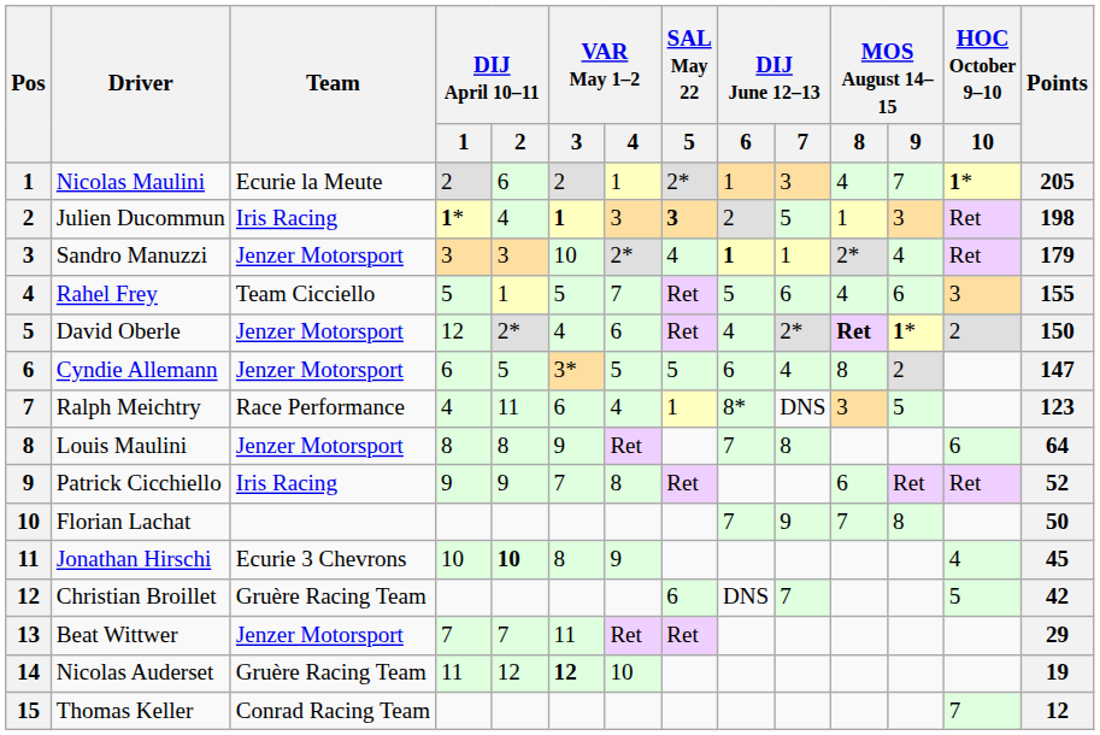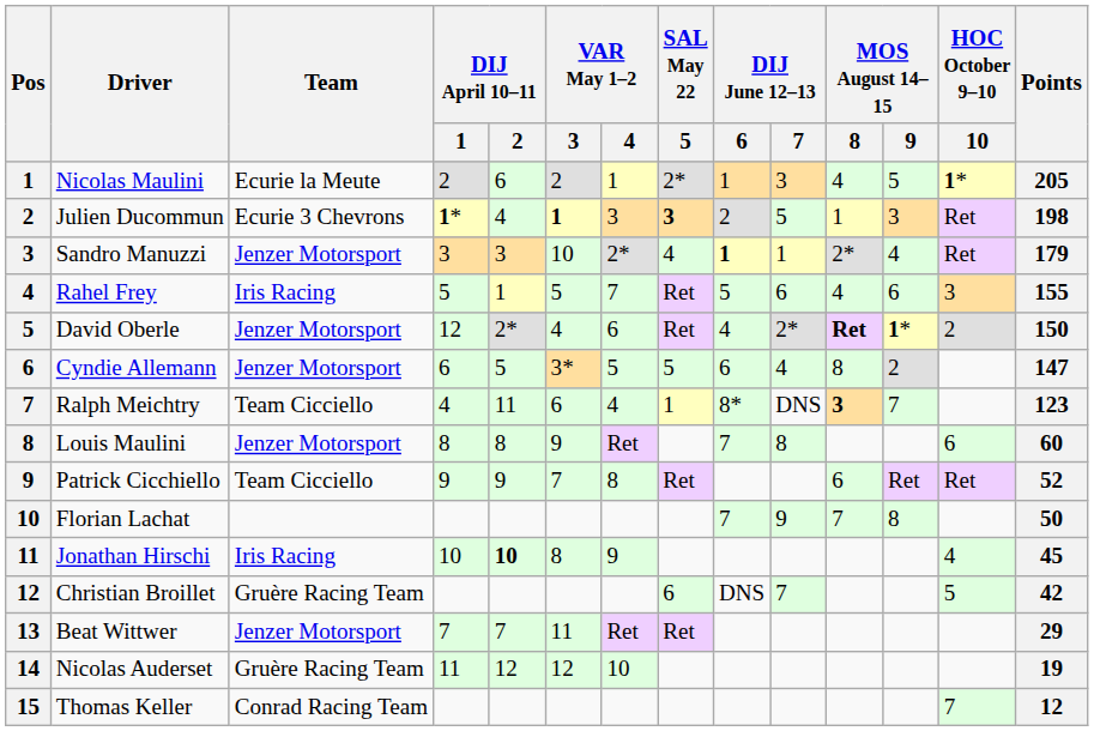 <table class="wikitable" style="font-size:85%">
 <tr>
 <th rowspan=2>Pos</th>
 <th rowspan=2>Driver</th>
 <th rowspan=2>Team</th>
 <th colspan=2><br><a href='#'>DIJ</a><br><small>April 10–11</small></th>
 <th colspan=2> <a href='#'>VAR</a><br><small>May 1–2</small></th>
 <th> <a href='#'>SAL</a><br><small>May 22</small></th>
 <th colspan=2><br><a href='#'>DIJ</a><br><small>June 12–13</small></th>
 <th colspan=2><br><a href='#'>MOS</a><br><small>August 14–15</small></th>
 <th> <a href='#'>HOC</a><br><small>October 9–10</small></th>
 <th rowspan=2>Points</th>
 </tr>
 <tr>
 <th width="27">1</th>
 <th width="27">2</th>
 <th width="27">3</th>
 <th width="27">4</th>
 <th width="27">5</th>
 <th width="27">6</th>
 <th width="27">7</th>
 <th width="27">8</th>
 <th width="27">9</th>
 <th width="27">10</th>
 </tr>
 <tr>
 <th>1</th>
 <td> <a href='#'>Nicolas Maulini</a></td>
 <td>Ecurie la Meute</td>
 <td style="background:#DFDFDF;">2</td>
 <td style="background:#DFFFDF;">6</td>
 <td style="background:#DFDFDF;">2</td>
 <td style="background:#FFFFBF;">1</td>
 <td style="background:#DFDFDF;">2*</td>
 <td style="background:#FFDF9F;">1</td>
 <td style="background:#FFDF9F;">3</td>
 <td style="background:#DFFFDF;">4</td>
-<td style="background:#DFFFDF;">7</td>
+<td style="background:#DFFFDF;">5</td>
 <td style="background:#FFFFBF;"><strong>1</strong>*</td>
 <th>205</th>
 </tr>
 <tr>
 <th>2</th>
 <td> Julien Ducommun</td>
-<td><a href='#'>Iris Racing</a></td>
+<td>Ecurie 3 Chevrons</td>
 <td style="background:#FFFFBF;"><strong>1</strong>*</td>
 <td style="background:#DFFFDF;">4</td>
 <td style="background:#FFFFBF;"><strong>1</strong></td>
 <td style="background:#FFDF9F;">3</td>
 <td style="background:#FFDF9F;"><strong>3</strong></td>
 <td style="background:#DFDFDF;">2</td>
 <td style="background:#DFFFDF;">5</td>
 <td style="background:#FFFFBF;">1</td>
 <td style="background:#FFDF9F;">3</td>
 <td style="background:#EFCFFF;">Ret</td>
 <th>198</th>
 </tr>
 <tr>
 <th>3</th>
 <td> Sandro Manuzzi</td>
 <td><a href='#'>Jenzer Motorsport</a></td>
 <td style="background:#FFDF9F;">3</td>
 <td style="background:#FFDF9F;">3</td>
 <td style="background:#DFFFDF;">10</td>
 <td style="background:#DFDFDF;">2*</td>
 <td style="background:#DFFFDF;">4</td>
 <td style="background:#FFFFBF;"><strong>1</strong></td>
 <td style="background:#FFFFBF;">1</td>
 <td style="background:#DFDFDF;">2*</td>
 <td style="background:#DFFFDF;">4</td>
 <td style="background:#EFCFFF;">Ret</td>
 <th>179</th>
 </tr>
 <tr>
 <th>4</th>
 <td> <a href='#'>Rahel Frey</a></td>
-<td>Team Cicciello</td>
+<td><a href='#'>Iris Racing</a></td>
 <td style="background:#DFFFDF;">5</td>
 <td style="background:#FFFFBF;">1</td>
 <td style="background:#DFFFDF;">5</td>
 <td style="background:#DFFFDF;">7</td>
 <td style="background:#EFCFFF;">Ret</td>
 <td style="background:#DFFFDF;">5</td>
 <td style="background:#DFFFDF;">6</td>
 <td style="background:#DFFFDF;">4</td>
 <td style="background:#DFFFDF;">6</td>
 <td style="background:#FFDF9F;">3</td>
 <th>155</th>
 </tr>
 <tr>
 <th>5</th>
 <td> David Oberle</td>
 <td><a href='#'>Jenzer Motorsport</a></td>
 <td style="background:#DFFFDF;">12</td>
 <td style="background:#DFDFDF;">2*</td>
 <td style="background:#DFFFDF;">4</td>
 <td style="background:#DFFFDF;">6</td>
 <td style="background:#EFCFFF;">Ret</td>
 <td style="background:#DFFFDF;">4</td>
 <td style="background:#DFDFDF;">2*</td>
 <td style="background:#EFCFFF;"><strong>Ret</strong></td>
 <td style="background:#FFFFBF;"><strong>1</strong>*</td>
 <td style="background:#DFDFDF;">2</td>
 <th>150</th>
 </tr>
 <tr>
 <th>6</th>
 <td> <a href='#'>Cyndie Allemann</a></td>
 <td><a href='#'>Jenzer Motorsport</a></td>
 <td style="background:#DFFFDF;">6</td>
 <td style="background:#DFFFDF;">5</td>
 <td style="background:#FFDF9F;">3*</td>
 <td style="background:#DFFFDF;">5</td>
 <td style="background:#DFFFDF;">5</td>
 <td style="background:#DFFFDF;">6</td>
 <td style="background:#DFFFDF;">4</td>
 <td style="background:#DFFFDF;">8</td>
 <td style="background:#DFDFDF;">2</td>
 <td></td>
 <th>147</th>
 </tr>
 <tr>
 <th>7</th>
 <td> Ralph Meichtry</td>
-<td>Race Performance</td>
+<td>Team Cicciello</td>
 <td style="background:#DFFFDF;">4</td>
 <td style="background:#DFFFDF;">11</td>
 <td style="background:#DFFFDF;">6</td>
 <td style="background:#DFFFDF;">4</td>
 <td style="background:#FFFFBF;">1</td>
 <td style="background:#DFFFDF;">8*</td>
 <td>DNS</td>
-<td style="background:#FFDF9F;">3</td>
-<td style="background:#DFFFDF;">5</td>
+<td style="background:#FFDF9F;"><strong>3</strong></td>
+<td style="background:#DFFFDF;">7</td>
 <td></td>
 <th>123</th>
 </tr>
 <tr>
 <th>8</th>
 <td> Louis Maulini</td>
 <td><a href='#'>Jenzer Motorsport</a></td>
 <td style="background:#DFFFDF;">8</td>
 <td style="background:#DFFFDF;">8</td>
 <td style="background:#DFFFDF;">9</td>
 <td style="background:#EFCFFF;">Ret</td>
 <td></td>
 <td style="background:#DFFFDF;">7</td>
 <td style="background:#DFFFDF;">8</td>
 <td></td>
 <td></td>
 <td style="background:#DFFFDF;">6</td>
-<th>64</th>
+<th>60</th>
 </tr>
 <tr>
 <th>9</th>
 <td> Patrick Cicchiello</td>
-<td><a href='#'>Iris Racing</a></td>
+<td>Team Cicciello</td>
 <td style="background:#DFFFDF;">9</td>
 <td style="background:#DFFFDF;">9</td>
 <td style="background:#DFFFDF;">7</td>
 <td style="background:#DFFFDF;">8</td>
 <td style="background:#EFCFFF;">Ret</td>
 <td></td>
 <td></td>
 <td style="background:#DFFFDF;">6</td>
 <td style="background:#EFCFFF;">Ret</td>
 <td style="background:#EFCFFF;">Ret</td>
 <th>52</th>
 </tr>
 <tr>
 <th>10</th>
 <td> Florian Lachat</td>
 <td></td>
 <td></td>
 <td></td>
 <td></td>
 <td></td>
 <td></td>
 <td style="background:#DFFFDF;">7</td>
 <td style="background:#DFFFDF;">9</td>
 <td style="background:#DFFFDF;">7</td>
 <td style="background:#DFFFDF;">8</td>
 <td></td>
 <th>50</th>
 </tr>
 <tr>
 <th>11</th>
 <td> <a href='#'>Jonathan Hirschi</a></td>
-<td>Ecurie 3 Chevrons</td>
+<td><a href='#'>Iris Racing</a></td>
 <td style="background:#DFFFDF;">10</td>
 <td style="background:#DFFFDF;"><strong>10</strong></td>
 <td style="background:#DFFFDF;">8</td>
 <td style="background:#DFFFDF;">9</td>
 <td></td>
 <td></td>
 <td></td>
 <td></td>
 <td></td>
 <td style="background:#DFFFDF;">4</td>
 <th>45</th>
 </tr>
 <tr>
 <th>12</th>
 <td> Christian Broillet</td>
 <td>Gruère Racing Team</td>
 <td></td>
 <td></td>
 <td></td>
 <td></td>
 <td style="background:#DFFFDF;">6</td>
 <td>DNS</td>
 <td style="background:#DFFFDF;">7</td>
 <td></td>
 <td></td>
 <td style="background:#DFFFDF;">5</td>
 <th>42</th>
 </tr>
 <tr>
 <th>13</th>
 <td> Beat Wittwer</td>
 <td><a href='#'>Jenzer Motorsport</a></td>
 <td style="background:#DFFFDF;">7</td>
 <td style="background:#DFFFDF;">7</td>
 <td style="background:#DFFFDF;">11</td>
 <td style="background:#EFCFFF;">Ret</td>
 <td style="background:#EFCFFF;">Ret</td>
 <td></td>
 <td></td>
 <td></td>
 <td></td>
 <td></td>
 <th>29</th>
 </tr>
 <tr>
 <th>14</th>
 <td> Nicolas Auderset</td>
 <td>Gruère Racing Team</td>
 <td style="background:#DFFFDF;">11</td>
 <td style="background:#DFFFDF;">12</td>
-<td style="background:#DFFFDF;"><strong>12</strong></td>
+<td style="background:#DFFFDF;">12</td>
 <td style="background:#DFFFDF;">10</td>
 <td></td>
 <td></td>
 <td></td>
 <td></td>
 <td></td>
 <td></td>
 <th>19</th>
 </tr>
 <tr>
 <th>15</th>
 <td> Thomas Keller</td>
 <td>Conrad Racing Team</td>
 <td></td>
 <td></td>
 <td></td>
 <td></td>
 <td></td>
 <td></td>
 <td></td>
 <td></td>
 <td></td>
 <td style="background:#DFFFDF;">7</td>
 <th>12</th>
 </tr>
 </table>
